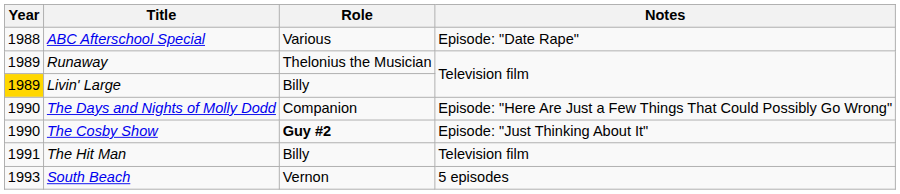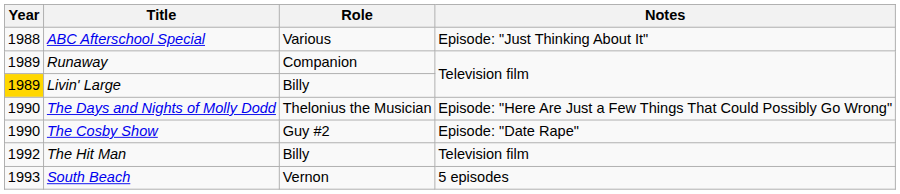 <table class="wikitable sortable">
 <tr>
 <th>Year</th>
 <th>Title</th>
 <th>Role</th>
 <th>Notes</th>
 </tr>
 <tr>
 <td>1988</td>
 <td><em><a href='#'>ABC Afterschool Special</a></em></td>
 <td>Various</td>
-<td>Episode: "Date Rape"</td>
+<td>Episode: "Just Thinking About It"</td>
 </tr>
 <tr>
 <td>1989</td>
 <td><em>Runaway</em></td>
-<td>Thelonius the Musician</td>
+<td>Companion</td>
 <td rowspan="2">Television film</td>
 </tr>
 <tr>
 <td style="background: gold;">1989</td>
 <td><em>Livin' Large</em></td>
 <td>Billy</td>
 </tr>
 <tr>
 <td>1990</td>
 <td><em><a href='#'>The Days and Nights of Molly Dodd</a></em></td>
-<td>Companion</td>
+<td>Thelonius the Musician</td>
 <td>Episode: "Here Are Just a Few Things That Could Possibly Go Wrong"</td>
 </tr>
 <tr>
 <td>1990</td>
 <td><em><a href='#'>The Cosby Show</a></em></td>
-<td><strong>Guy #2</strong></td>
-<td>Episode: "Just Thinking About It"</td>
+<td>Guy #2</td>
+<td>Episode: "Date Rape"</td>
 </tr>
 <tr>
-<td>1991</td>
+<td>1992</td>
 <td><em>The Hit Man</em></td>
 <td>Billy</td>
 <td>Television film</td>
 </tr>
 <tr>
 <td>1993</td>
 <td><a href='#'><em>South Beach</em></a></td>
 <td>Vernon</td>
 <td>5 episodes</td>
 </tr>
 </table>
